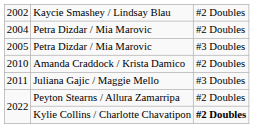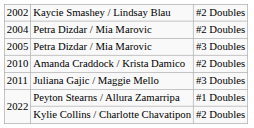 <table class="wikitable">
 <tr>
 <td>2002</td>
 <td>Kaycie Smashey / Lindsay Blau</td>
 <td>#2 Doubles</td>
 </tr>
 <tr>
 <td>2004</td>
 <td>Petra Dizdar / Mia Marovic</td>
 <td>#2 Doubles</td>
 </tr>
 <tr>
 <td>2005</td>
 <td>Petra Dizdar / Mia Marovic</td>
 <td>#3 Doubles</td>
 </tr>
 <tr>
 <td>2010</td>
 <td>Amanda Craddock / Krista Damico</td>
 <td>#2 Doubles</td>
 </tr>
 <tr>
 <td>2011</td>
 <td>Juliana Gajic / Maggie Mello</td>
 <td>#3 Doubles</td>
 </tr>
 <tr>
 <td rowspan="2">2022</td>
 <td>Peyton Stearns / Allura Zamarripa</td>
-<td>#2 Doubles</td>
+<td>#1 Doubles</td>
 </tr>
 <tr>
 <td>Kylie Collins / Charlotte Chavatipon</td>
-<td><strong>#2 Doubles</strong></td>
+<td>#2 Doubles</td>
 </tr>
 </table>
